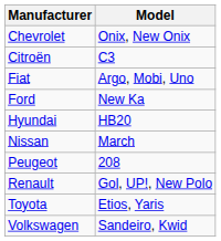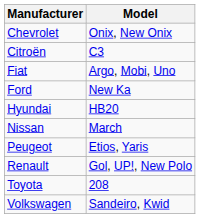 <table class="wikitable">
 <tr>
 <th>Manufacturer</th>
 <th>Model</th>
 </tr>
 <tr>
 <td><a href='#'>Chevrolet</a></td>
 <td><a href='#'>Onix</a>, <a href='#'>New Onix</a></td>
 </tr>
 <tr>
 <td><a href='#'>Citroën</a></td>
 <td><a href='#'>C3</a></td>
 </tr>
 <tr>
 <td><a href='#'>Fiat</a></td>
 <td><a href='#'>Argo</a>, <a href='#'>Mobi</a>, <a href='#'>Uno</a></td>
 </tr>
 <tr>
 <td><a href='#'>Ford</a></td>
 <td><a href='#'>New Ka</a></td>
 </tr>
 <tr>
 <td><a href='#'>Hyundai</a></td>
 <td><a href='#'>HB20</a></td>
 </tr>
 <tr>
 <td><a href='#'>Nissan</a></td>
 <td><a href='#'>March</a></td>
 </tr>
 <tr>
 <td><a href='#'>Peugeot</a></td>
-<td><a href='#'>208</a></td>
+<td><a href='#'>Etios</a>, <a href='#'>Yaris</a></td>
 </tr>
 <tr>
 <td><a href='#'>Renault</a></td>
 <td><a href='#'>Gol</a>, <a href='#'>UP!</a>, <a href='#'>New Polo</a></td>
 </tr>
 <tr>
 <td><a href='#'>Toyota</a></td>
-<td><a href='#'>Etios</a>, <a href='#'>Yaris</a></td>
+<td><a href='#'>208</a></td>
 </tr>
 <tr>
 <td><a href='#'>Volkswagen</a></td>
 <td><a href='#'>Sandeiro</a>, <a href='#'>Kwid</a></td>
 </tr>
 </table>
